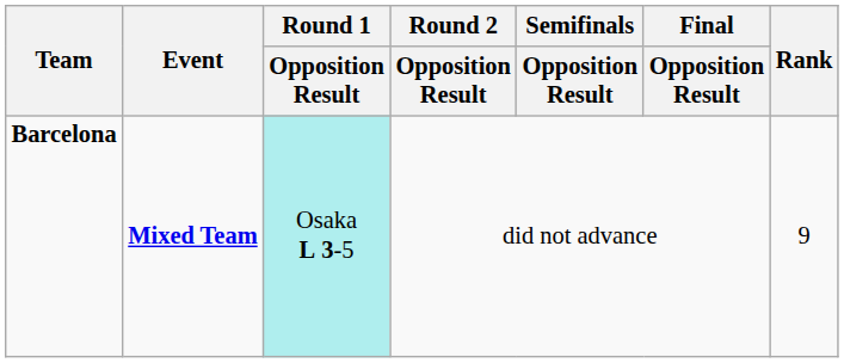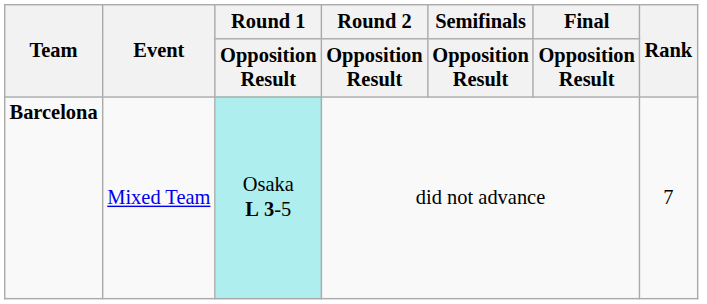 <table class="wikitable" border="1" style="font-size:90%">
 <tr>
 <th rowspan=2>Team</th>
 <th rowspan=2>Event</th>
 <th>Round 1</th>
 <th>Round 2</th>
 <th>Semifinals</th>
 <th>Final</th>
 <th rowspan=2>Rank</th>
 </tr>
 <tr>
 <th>Opposition<br>Result</th>
 <th>Opposition<br>Result</th>
 <th>Opposition<br>Result</th>
 <th>Opposition<br>Result</th>
 </tr>
 <tr>
 <td><strong>Barcelona</strong><br><br><br><br><br><br><br><br></td>
-<td><strong><a href='#'>Mixed Team</a></strong></td>
+<td><a href='#'>Mixed Team</a></td>
 <td align=center style="background: paleturquoise;">Osaka <br> <strong>L</strong> <strong>3</strong>-5</td>
 <td align=center colspan=3>did not advance</td>
-<td align=center>9</td>
+<td align=center>7</td>
 </tr>
 </table>
